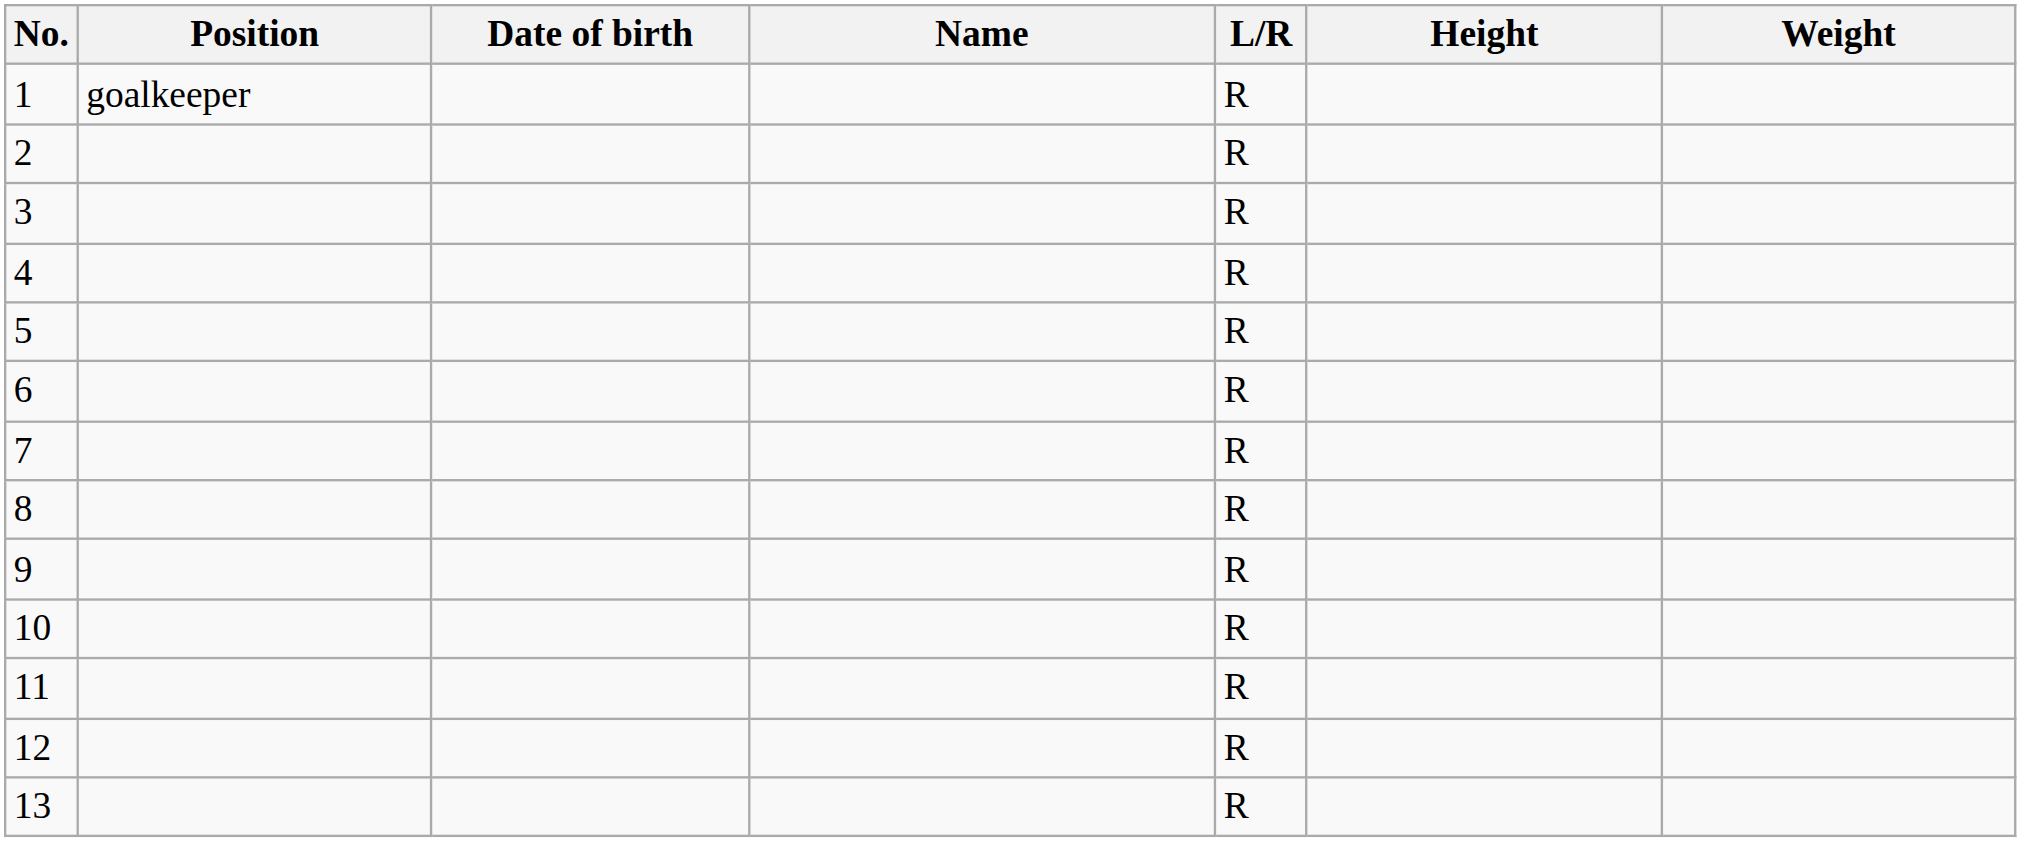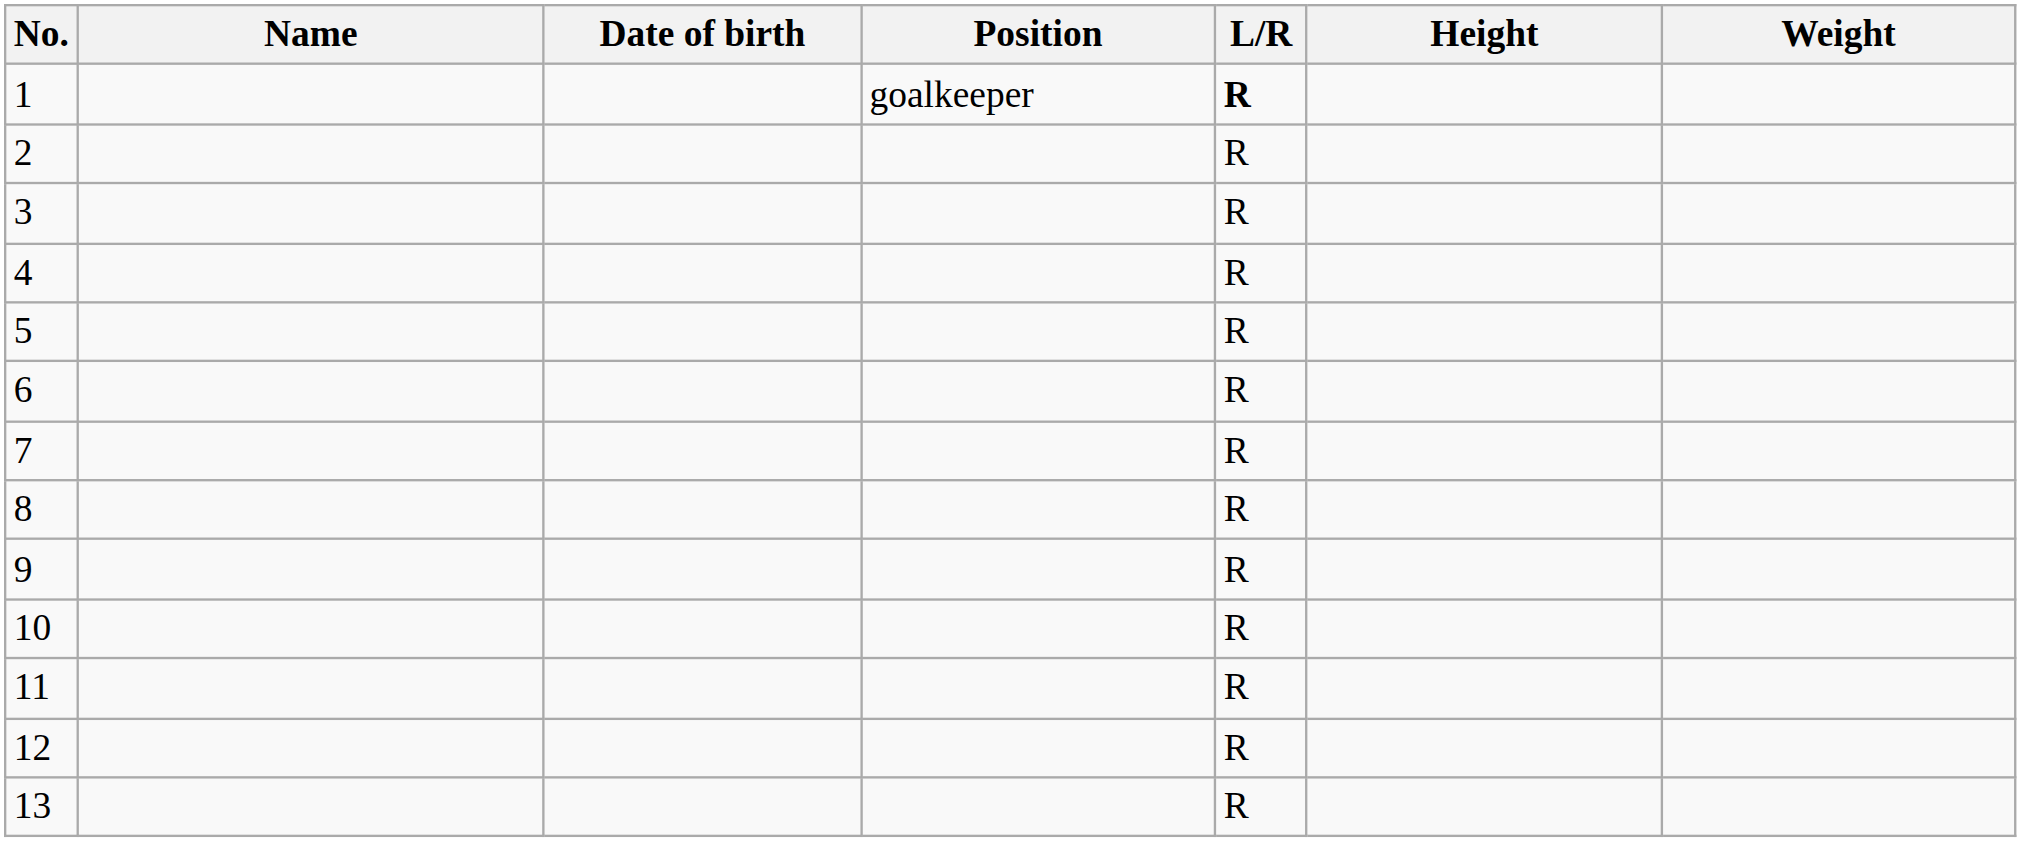 <table class=wikitable sortable style=font-size:100%; text-align:center;>
 <tr>
 <th>No.</th>
+<th style=width:12em>Name</th>
+<th style=width:8em>Date of birth</th>
 <th style=width:9em>Position</th>
-<th style=width:8em>Date of birth</th>
-<th style=width:12em>Name</th>
 <th style=width:2em>L/R</th>
 <th style=width:9em>Height</th>
 <th style=width:9em>Weight</th>
 </tr>
 <tr>
 <td>1</td>
+<td align=left></td>
+<td></td>
 <td>goalkeeper</td>
-<td></td>
-<td align=left></td>
-<td>R</td>
+<td><strong>R</strong></td>
 <td></td>
 <td></td>
 </tr>
 <tr>
 <td>2</td>
+<td align=left></td>
 <td></td>
 <td></td>
-<td align=left></td>
 <td>R</td>
 <td></td>
 <td></td>
 </tr>
 <tr>
 <td>3</td>
+<td align=left></td>
 <td></td>
 <td></td>
-<td align=left></td>
 <td>R</td>
 <td></td>
 <td></td>
 </tr>
 <tr>
 <td>4</td>
+<td align=left></td>
 <td></td>
 <td></td>
-<td align=left></td>
 <td>R</td>
 <td></td>
 <td></td>
 </tr>
 <tr>
 <td>5</td>
+<td align=left></td>
 <td></td>
 <td></td>
-<td align=left></td>
 <td>R</td>
 <td></td>
 <td></td>
 </tr>
 <tr>
 <td>6</td>
+<td align=left></td>
 <td></td>
 <td></td>
-<td align=left></td>
 <td>R</td>
 <td></td>
 <td></td>
 </tr>
 <tr>
 <td>7</td>
+<td align=left></td>
 <td></td>
 <td></td>
-<td align=left></td>
 <td>R</td>
 <td></td>
 <td></td>
 </tr>
 <tr>
 <td>8</td>
+<td align=left></td>
 <td></td>
 <td></td>
-<td align=left></td>
 <td>R</td>
 <td></td>
 <td></td>
 </tr>
 <tr>
 <td>9</td>
+<td align=left></td>
 <td></td>
 <td></td>
-<td align=left></td>
 <td>R</td>
 <td></td>
 <td></td>
 </tr>
 <tr>
 <td>10</td>
+<td align=left></td>
 <td></td>
 <td></td>
-<td align=left></td>
 <td>R</td>
 <td></td>
 <td></td>
 </tr>
 <tr>
 <td>11</td>
+<td align=left></td>
 <td></td>
 <td></td>
-<td align=left></td>
 <td>R</td>
 <td></td>
 <td></td>
 </tr>
 <tr>
 <td>12</td>
+<td align=left></td>
 <td></td>
 <td></td>
-<td align=left></td>
 <td>R</td>
 <td></td>
 <td></td>
 </tr>
 <tr>
 <td>13</td>
+<td align=left></td>
 <td></td>
 <td></td>
-<td align=left></td>
 <td>R</td>
 <td></td>
 <td></td>
 </tr>
 </table>
